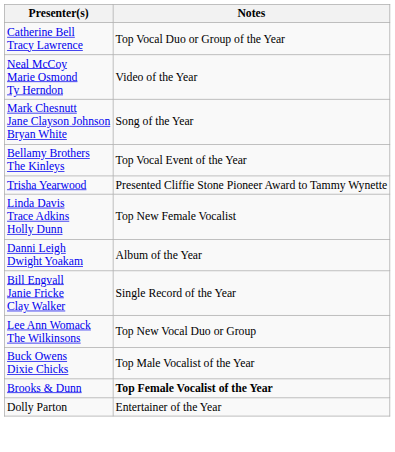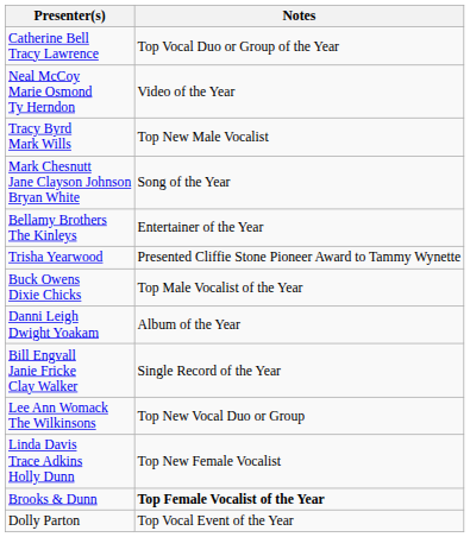 <table class="wikitable">
 <tr>
 <th>Presenter(s)</th>
 <th>Notes</th>
 </tr>
 <tr>
 <td><a href='#'>Catherine Bell</a><br><a href='#'>Tracy Lawrence</a></td>
 <td>Top Vocal Duo or Group of the Year</td>
 </tr>
 <tr>
 <td><a href='#'>Neal McCoy</a><br><a href='#'>Marie Osmond</a><br><a href='#'>Ty Herndon</a></td>
 <td>Video of the Year</td>
 </tr>
 <tr>
+<td><a href='#'>Tracy Byrd</a><br><a href='#'>Mark Wills</a></td>
+<td>Top New Male Vocalist</td>
+</tr>
+<tr>
 <td><a href='#'>Mark Chesnutt</a><br><a href='#'>Jane Clayson Johnson</a><br><a href='#'>Bryan White</a></td>
 <td>Song of the Year</td>
 </tr>
 <tr>
 <td><a href='#'>Bellamy Brothers</a><br><a href='#'>The Kinleys</a></td>
-<td>Top Vocal Event of the Year</td>
+<td>Entertainer of the Year</td>
 </tr>
 <tr>
 <td><a href='#'>Trisha Yearwood</a></td>
 <td>Presented Cliffie Stone Pioneer Award to Tammy Wynette</td>
 </tr>
 <tr>
-<td><a href='#'>Linda Davis</a><br><a href='#'>Trace Adkins</a><br><a href='#'>Holly Dunn</a></td>
-<td>Top New Female Vocalist</td>
+<td><a href='#'>Buck Owens</a><br><a href='#'>Dixie Chicks</a></td>
+<td>Top Male Vocalist of the Year</td>
 </tr>
 <tr>
 <td><a href='#'>Danni Leigh</a><br><a href='#'>Dwight Yoakam</a></td>
 <td>Album of the Year</td>
 </tr>
 <tr>
 <td><a href='#'>Bill Engvall</a><br><a href='#'>Janie Fricke</a><br><a href='#'>Clay Walker</a></td>
 <td>Single Record of the Year</td>
 </tr>
 <tr>
 <td><a href='#'>Lee Ann Womack</a><br><a href='#'>The Wilkinsons</a></td>
 <td>Top New Vocal Duo or Group</td>
 </tr>
 <tr>
-<td><a href='#'>Buck Owens</a><br><a href='#'>Dixie Chicks</a></td>
-<td>Top Male Vocalist of the Year</td>
+<td><a href='#'>Linda Davis</a><br><a href='#'>Trace Adkins</a><br><a href='#'>Holly Dunn</a></td>
+<td>Top New Female Vocalist</td>
 </tr>
 <tr>
 <td><a href='#'>Brooks & Dunn</a></td>
 <td><strong>Top Female Vocalist of the Year</strong></td>
 </tr>
 <tr>
 <td>Dolly Parton</td>
-<td>Entertainer of the Year</td>
+<td>Top Vocal Event of the Year</td>
 </tr>
 </table>
